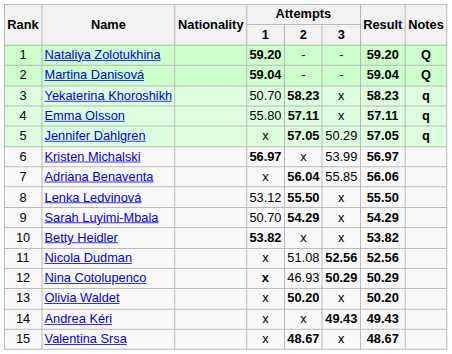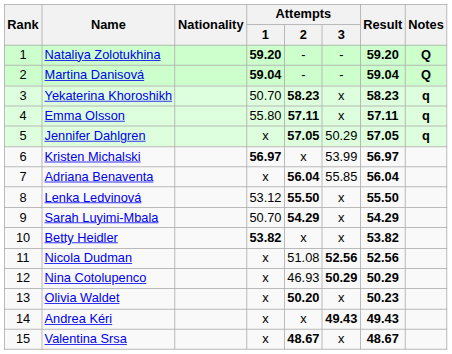 <table class="wikitable sortable" style="text-align:center">
 <tr>
 <th rowspan=2>Rank</th>
 <th rowspan=2>Name</th>
 <th rowspan=2>Nationality</th>
 <th colspan=3>Attempts</th>
 <th rowspan=2>Result</th>
 <th rowspan=2>Notes</th>
 </tr>
 <tr>
 <th>1</th>
 <th>2</th>
 <th>3</th>
 </tr>
 <tr bgcolor=ccffcc>
 <td>1</td>
 <td align=left><a href='#'>Nataliya Zolotukhina</a></td>
 <td align=left></td>
 <td><strong>59.20</strong></td>
 <td>-</td>
 <td>-</td>
 <td><strong>59.20</strong></td>
 <td><strong>Q</strong></td>
 </tr>
 <tr bgcolor=ccffcc>
 <td>2</td>
 <td align=left><a href='#'>Martina Danisová</a></td>
 <td align=left></td>
 <td><strong>59.04</strong></td>
 <td>-</td>
 <td>-</td>
 <td><strong>59.04</strong></td>
 <td><strong>Q</strong></td>
 </tr>
 <tr bgcolor=ddffdd>
 <td>3</td>
 <td align=left><a href='#'>Yekaterina Khoroshikh</a></td>
 <td align=left></td>
 <td>50.70</td>
 <td><strong>58.23</strong></td>
 <td>x</td>
 <td><strong>58.23</strong></td>
 <td><strong>q</strong></td>
 </tr>
 <tr bgcolor=ddffdd>
 <td>4</td>
 <td align=left><a href='#'>Emma Olsson</a></td>
 <td align=left></td>
 <td>55.80</td>
 <td><strong>57.11</strong></td>
 <td>x</td>
 <td><strong>57.11</strong></td>
 <td><strong>q</strong></td>
 </tr>
 <tr bgcolor=ddffdd>
 <td>5</td>
 <td align=left><a href='#'>Jennifer Dahlgren</a></td>
 <td align=left></td>
 <td>x</td>
 <td><strong>57.05</strong></td>
 <td>50.29</td>
 <td><strong>57.05</strong></td>
 <td><strong>q</strong></td>
 </tr>
 <tr>
 <td>6</td>
 <td align=left><a href='#'>Kristen Michalski</a></td>
 <td align=left></td>
 <td><strong>56.97</strong></td>
 <td>x</td>
 <td>53.99</td>
 <td><strong>56.97</strong></td>
 <td></td>
 </tr>
 <tr>
 <td>7</td>
 <td align=left><a href='#'>Adriana Benaventa</a></td>
 <td align=left></td>
 <td>x</td>
 <td><strong>56.04</strong></td>
 <td>55.85</td>
-<td><strong>56.06</strong></td>
+<td><strong>56.04</strong></td>
 <td></td>
 </tr>
 <tr>
 <td>8</td>
 <td align=left><a href='#'>Lenka Ledvinová</a></td>
 <td align=left></td>
 <td>53.12</td>
 <td><strong>55.50</strong></td>
 <td>x</td>
 <td><strong>55.50</strong></td>
 <td></td>
 </tr>
 <tr>
 <td>9</td>
 <td align=left><a href='#'>Sarah Luyimi-Mbala</a></td>
 <td align=left></td>
 <td>50.70</td>
 <td><strong>54.29</strong></td>
 <td>x</td>
 <td><strong>54.29</strong></td>
 <td></td>
 </tr>
 <tr>
 <td>10</td>
 <td align=left><a href='#'>Betty Heidler</a></td>
 <td align=left></td>
 <td><strong>53.82</strong></td>
 <td>x</td>
 <td>x</td>
 <td><strong>53.82</strong></td>
 <td></td>
 </tr>
 <tr>
 <td>11</td>
 <td align=left><a href='#'>Nicola Dudman</a></td>
 <td align=left></td>
 <td>x</td>
 <td>51.08</td>
 <td><strong>52.56</strong></td>
 <td><strong>52.56</strong></td>
 <td></td>
 </tr>
 <tr>
 <td>12</td>
 <td align=left><a href='#'>Nina Cotolupenco</a></td>
 <td align=left></td>
-<td><strong>x</strong></td>
+<td>x</td>
 <td>46.93</td>
 <td><strong>50.29</strong></td>
 <td><strong>50.29</strong></td>
 <td></td>
 </tr>
 <tr>
 <td>13</td>
 <td align=left><a href='#'>Olivia Waldet</a></td>
 <td align=left></td>
 <td>x</td>
 <td><strong>50.20</strong></td>
 <td>x</td>
-<td><strong>50.20</strong></td>
+<td><strong>50.23</strong></td>
 <td></td>
 </tr>
 <tr>
 <td>14</td>
 <td align=left><a href='#'>Andrea Kéri</a></td>
 <td align=left></td>
 <td>x</td>
 <td>x</td>
 <td><strong>49.43</strong></td>
 <td><strong>49.43</strong></td>
 <td></td>
 </tr>
 <tr>
 <td>15</td>
 <td align=left><a href='#'>Valentina Srsa</a></td>
 <td align=left></td>
 <td>x</td>
 <td><strong>48.67</strong></td>
 <td>x</td>
 <td><strong>48.67</strong></td>
 <td></td>
 </tr>
 </table>
